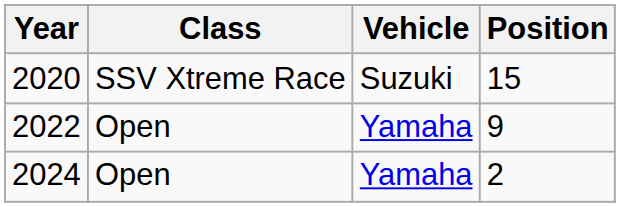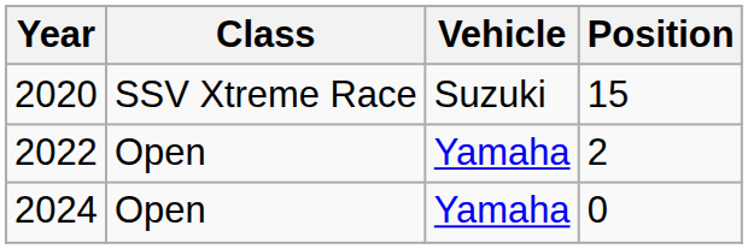 <table class="wikitable">
 <tr>
 <th>Year</th>
 <th>Class</th>
 <th>Vehicle</th>
 <th>Position</th>
 </tr>
 <tr>
 <td>2020</td>
 <td>SSV Xtreme Race</td>
 <td> Suzuki</td>
 <td>15</td>
 </tr>
 <tr>
 <td>2022</td>
 <td>Open</td>
 <td> <a href='#'>Yamaha</a></td>
-<td>9</td>
+<td>2</td>
 </tr>
 <tr>
 <td>2024</td>
 <td>Open</td>
 <td> <a href='#'>Yamaha</a></td>
-<td>2</td>
+<td>0</td>
 </tr>
 </table>
